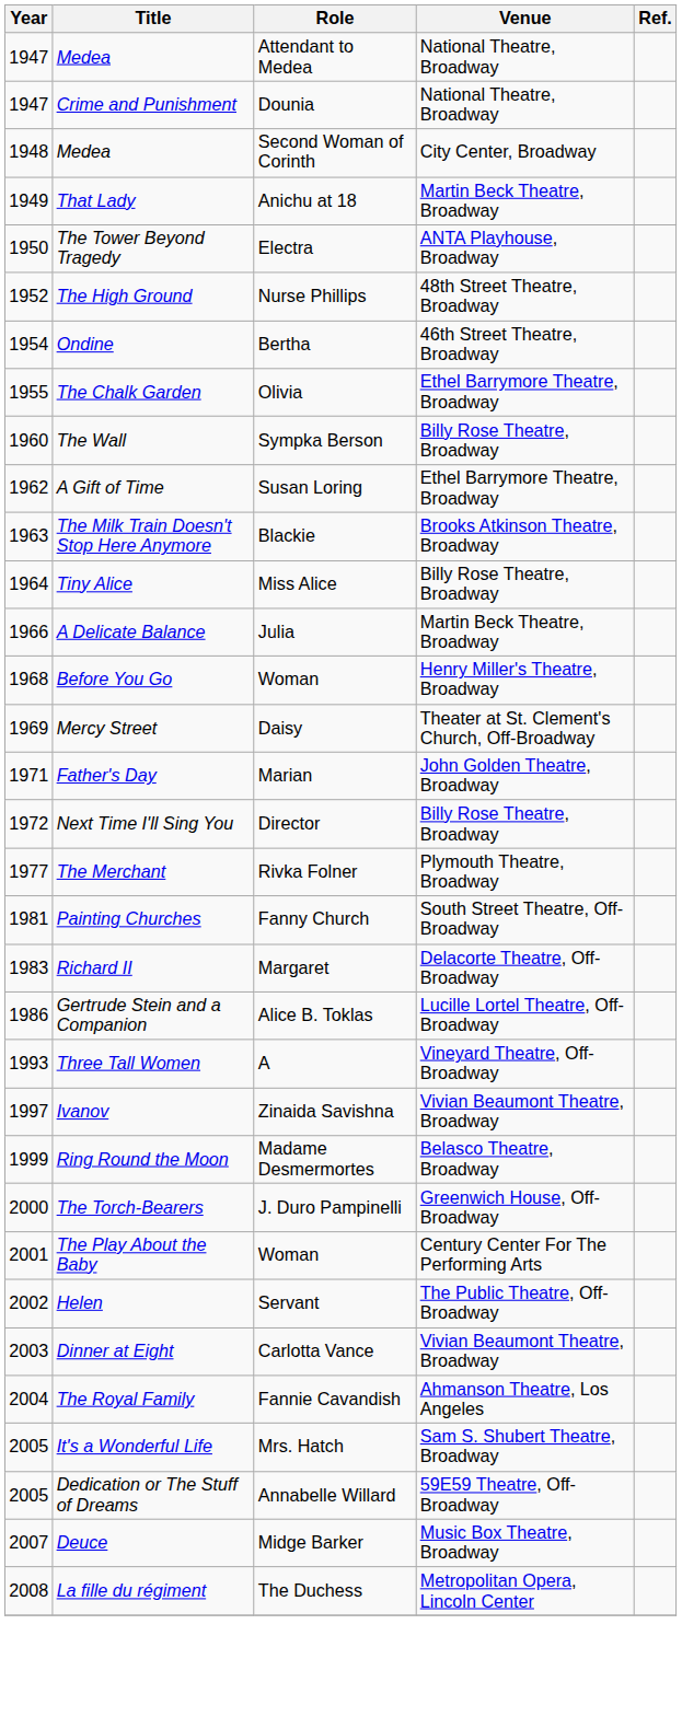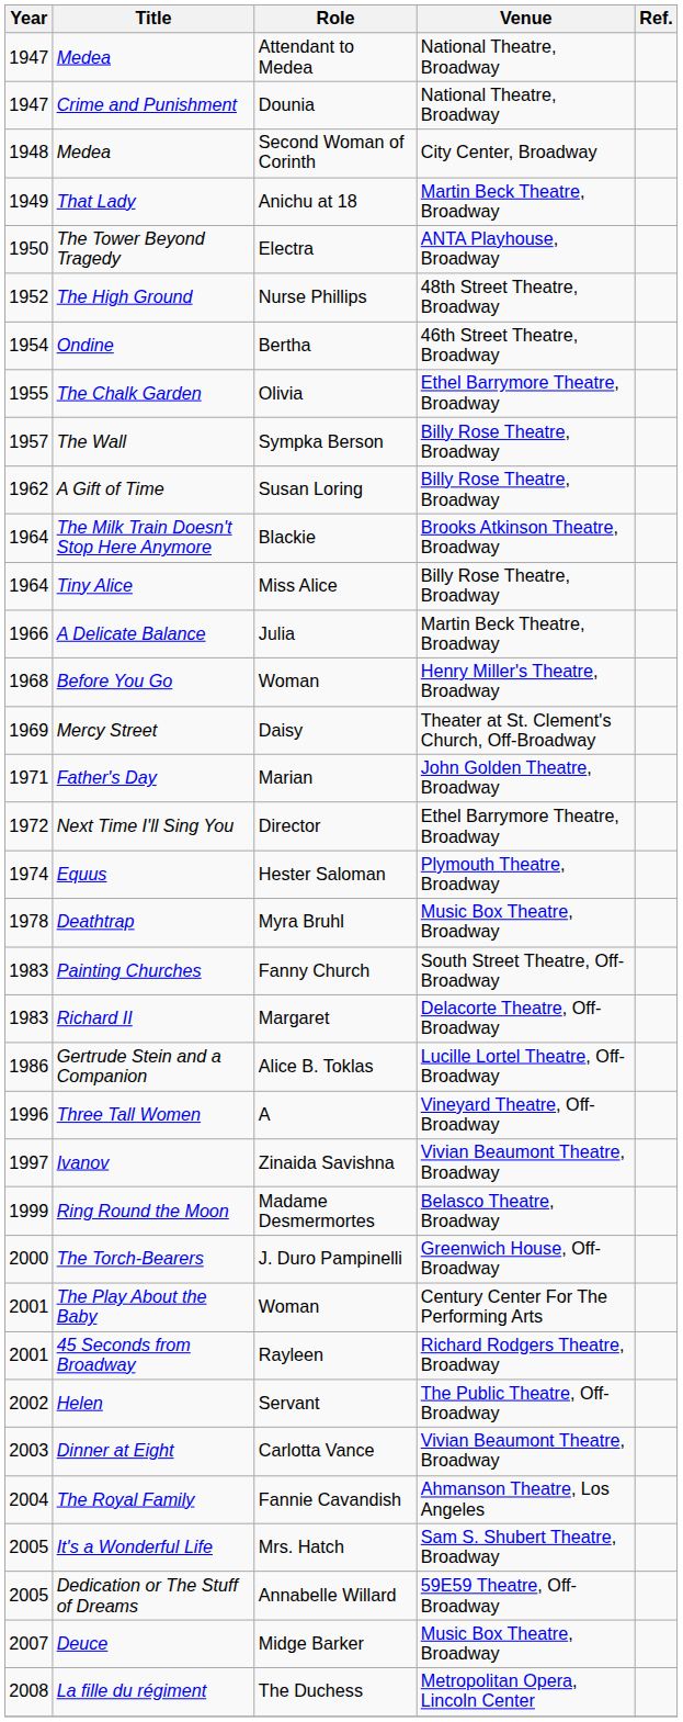 <table class="wikitable">
 <tr>
 <th>Year</th>
 <th>Title</th>
 <th>Role</th>
 <th>Venue</th>
 <th>Ref.</th>
 </tr>
 <tr>
 <td>1947</td>
 <td><em><a href='#'>Medea</a></em></td>
 <td>Attendant to Medea</td>
 <td>National Theatre, Broadway</td>
 <td></td>
 </tr>
 <tr>
 <td>1947</td>
 <td><em><a href='#'>Crime and Punishment</a></em></td>
 <td>Dounia</td>
 <td>National Theatre, Broadway</td>
 <td></td>
 </tr>
 <tr>
 <td>1948</td>
 <td><em>Medea</em></td>
 <td>Second Woman of Corinth</td>
 <td>City Center, Broadway</td>
 <td></td>
 </tr>
 <tr>
 <td>1949</td>
 <td><em><a href='#'>That Lady</a></em></td>
 <td>Anichu at 18</td>
 <td><a href='#'>Martin Beck Theatre</a>, Broadway</td>
 <td></td>
 </tr>
 <tr>
 <td>1950</td>
 <td><em>The Tower Beyond Tragedy</em></td>
 <td>Electra</td>
 <td><a href='#'>ANTA Playhouse</a>, Broadway</td>
 <td></td>
 </tr>
 <tr>
 <td>1952</td>
 <td><em><a href='#'>The High Ground</a></em></td>
 <td>Nurse Phillips</td>
 <td>48th Street Theatre, Broadway</td>
 <td></td>
 </tr>
 <tr>
 <td>1954</td>
 <td><em><a href='#'>Ondine</a></em></td>
 <td>Bertha</td>
 <td>46th Street Theatre, Broadway</td>
 <td></td>
 </tr>
 <tr>
 <td>1955</td>
 <td><em><a href='#'>The Chalk Garden</a></em></td>
 <td>Olivia</td>
 <td><a href='#'>Ethel Barrymore Theatre</a>, Broadway</td>
 <td></td>
 </tr>
 <tr>
-<td>1960</td>
+<td>1957</td>
 <td><em>The Wall</em></td>
 <td>Sympka Berson</td>
 <td><a href='#'>Billy Rose Theatre</a>, Broadway</td>
 <td></td>
 </tr>
 <tr>
 <td>1962</td>
 <td><em>A Gift of Time</em></td>
 <td>Susan Loring</td>
-<td>Ethel Barrymore Theatre, Broadway</td>
+<td><a href='#'>Billy Rose Theatre</a>, Broadway</td>
 <td></td>
 </tr>
 <tr>
-<td>1963</td>
+<td>1964</td>
 <td><em><a href='#'>The Milk Train Doesn't Stop Here Anymore</a></em></td>
 <td>Blackie</td>
 <td><a href='#'>Brooks Atkinson Theatre</a>, Broadway</td>
 <td></td>
 </tr>
 <tr>
 <td>1964</td>
 <td><em><a href='#'>Tiny Alice</a></em></td>
 <td>Miss Alice</td>
 <td>Billy Rose Theatre, Broadway</td>
 <td></td>
 </tr>
 <tr>
 <td>1966</td>
 <td><em><a href='#'>A Delicate Balance</a></em></td>
 <td>Julia</td>
 <td>Martin Beck Theatre, Broadway</td>
 <td></td>
 </tr>
 <tr>
 <td>1968</td>
 <td><em><a href='#'>Before You Go</a></em></td>
 <td>Woman</td>
 <td><a href='#'>Henry Miller's Theatre</a>, Broadway</td>
 <td></td>
 </tr>
 <tr>
 <td>1969</td>
 <td><em>Mercy Street</em></td>
 <td>Daisy</td>
 <td>Theater at St. Clement's Church, Off-Broadway</td>
 </tr>
 <tr>
 <td>1971</td>
 <td><em><a href='#'>Father's Day</a></em></td>
 <td>Marian</td>
 <td><a href='#'>John Golden Theatre</a>, Broadway</td>
 <td></td>
 </tr>
 <tr>
 <td>1972</td>
 <td><em>Next Time I'll Sing You</em></td>
 <td>Director</td>
-<td><a href='#'>Billy Rose Theatre</a>, Broadway</td>
+<td>Ethel Barrymore Theatre, Broadway</td>
 <td></td>
 </tr>
 <tr>
-<td>1977</td>
-<td><em><a href='#'>The Merchant</a></em></td>
-<td>Rivka Folner</td>
-<td>Plymouth Theatre, Broadway</td>
+<td>1974</td>
+<td><em><a href='#'>Equus</a></em></td>
+<td>Hester Saloman</td>
+<td><a href='#'>Plymouth Theatre</a>, Broadway</td>
 <td></td>
 </tr>
 <tr>
-<td>1981</td>
+<td>1978</td>
+<td><em><a href='#'>Deathtrap</a></em></td>
+<td>Myra Bruhl</td>
+<td><a href='#'>Music Box Theatre</a>, Broadway</td>
+<td></td>
+</tr>
+<tr>
+<td>1983</td>
 <td><em><a href='#'>Painting Churches</a></em></td>
 <td>Fanny Church</td>
 <td>South Street Theatre, Off-Broadway</td>
 <td></td>
 </tr>
 <tr>
 <td>1983</td>
 <td><em><a href='#'>Richard II</a></em></td>
 <td>Margaret</td>
 <td><a href='#'>Delacorte Theatre</a>, Off-Broadway</td>
 <td></td>
 </tr>
 <tr>
 <td>1986</td>
 <td><em>Gertrude Stein and a Companion</em></td>
 <td>Alice B. Toklas</td>
 <td><a href='#'>Lucille Lortel Theatre</a>, Off-Broadway</td>
 <td></td>
 </tr>
 <tr>
-<td>1993</td>
+<td>1996</td>
 <td><em><a href='#'>Three Tall Women</a></em></td>
 <td>A</td>
 <td><a href='#'>Vineyard Theatre</a>, Off-Broadway</td>
 <td></td>
 </tr>
 <tr>
 <td>1997</td>
 <td><em><a href='#'>Ivanov</a></em></td>
 <td>Zinaida Savishna</td>
 <td><a href='#'>Vivian Beaumont Theatre</a>, Broadway</td>
 <td></td>
 </tr>
 <tr>
 <td>1999</td>
 <td><em><a href='#'>Ring Round the Moon</a></em></td>
 <td>Madame Desmermortes</td>
 <td><a href='#'>Belasco Theatre</a>, Broadway</td>
 <td></td>
 </tr>
 <tr>
 <td>2000</td>
 <td><em><a href='#'>The Torch-Bearers</a></em></td>
 <td>J. Duro Pampinelli</td>
 <td><a href='#'>Greenwich House</a>, Off-Broadway</td>
 <td></td>
 </tr>
 <tr>
 <td>2001</td>
 <td><em><a href='#'>The Play About the Baby</a></em></td>
 <td>Woman</td>
 <td>Century Center For The Performing Arts</td>
+<td></td>
+</tr>
+<tr>
+<td>2001</td>
+<td><em><a href='#'>45 Seconds from Broadway</a></em></td>
+<td>Rayleen</td>
+<td><a href='#'>Richard Rodgers Theatre</a>, Broadway</td>
 <td></td>
 </tr>
 <tr>
 <td>2002</td>
 <td><em><a href='#'>Helen</a></em></td>
 <td>Servant</td>
 <td><a href='#'>The Public Theatre</a>, Off-Broadway</td>
 <td></td>
 </tr>
 <tr>
 <td>2003</td>
 <td><em><a href='#'>Dinner at Eight</a></em></td>
 <td>Carlotta Vance</td>
 <td><a href='#'>Vivian Beaumont Theatre</a>, Broadway</td>
 <td></td>
 </tr>
 <tr>
 <td>2004</td>
 <td><em><a href='#'>The Royal Family</a></em></td>
 <td>Fannie Cavandish</td>
 <td><a href='#'>Ahmanson Theatre</a>, Los Angeles</td>
 <td></td>
 </tr>
 <tr>
 <td>2005</td>
 <td><em><a href='#'>It's a Wonderful Life</a></em></td>
 <td>Mrs. Hatch</td>
 <td><a href='#'>Sam S. Shubert Theatre</a>, Broadway</td>
 <td></td>
 </tr>
 <tr>
 <td>2005</td>
 <td><em>Dedication or The Stuff of Dreams</em></td>
 <td>Annabelle Willard</td>
 <td><a href='#'>59E59 Theatre</a>, Off-Broadway</td>
 <td></td>
 </tr>
 <tr>
 <td>2007</td>
 <td><em><a href='#'>Deuce</a></em></td>
 <td>Midge Barker</td>
 <td><a href='#'>Music Box Theatre</a>, Broadway</td>
 <td></td>
 </tr>
 <tr>
 <td>2008</td>
 <td><em><a href='#'>La fille du régiment</a></em></td>
 <td>The Duchess</td>
 <td><a href='#'>Metropolitan Opera</a>, <a href='#'>Lincoln Center</a></td>
 <td></td>
 </tr>
 <tr>
 </tr>
 </table>
